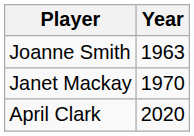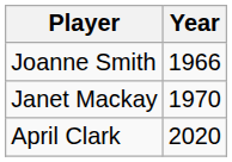 <table class="wikitable">
 <tr>
 <th>Player</th>
 <th>Year</th>
 </tr>
 <tr>
 <td>Joanne Smith</td>
-<td>1963</td>
+<td>1966</td>
 </tr>
 <tr>
 <td>Janet Mackay</td>
 <td>1970</td>
 </tr>
 <tr>
 <td>April Clark</td>
 <td>2020</td>
 </tr>
 </table>
